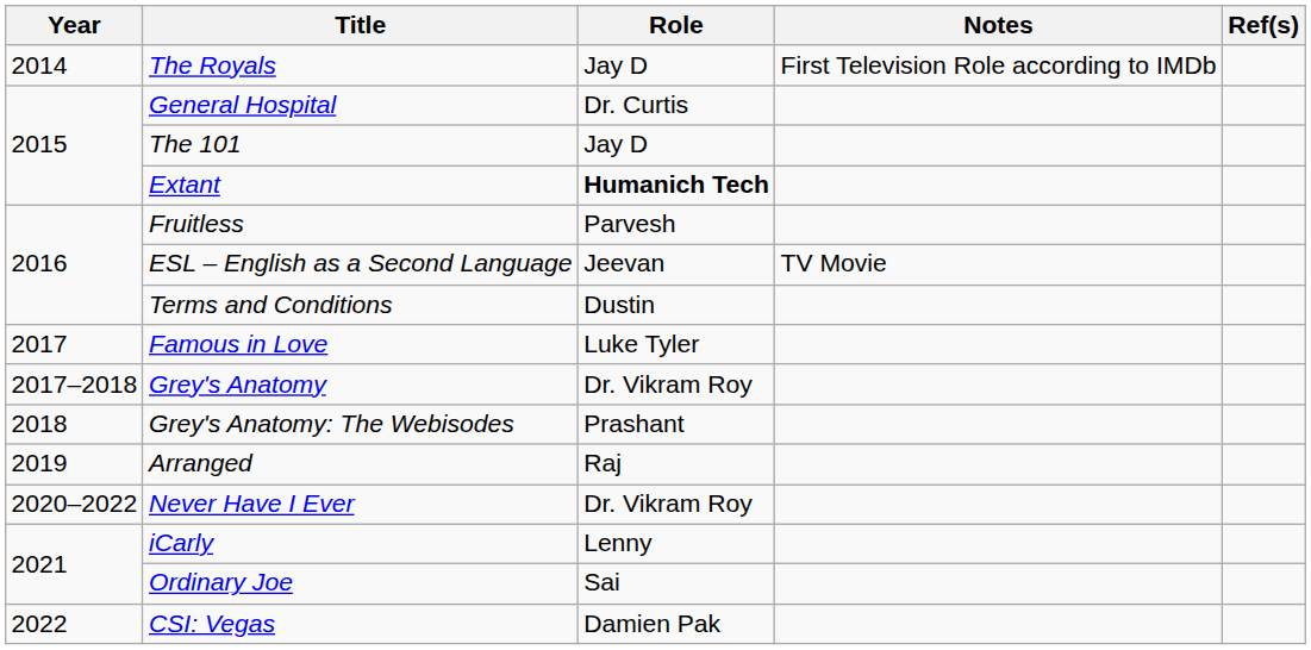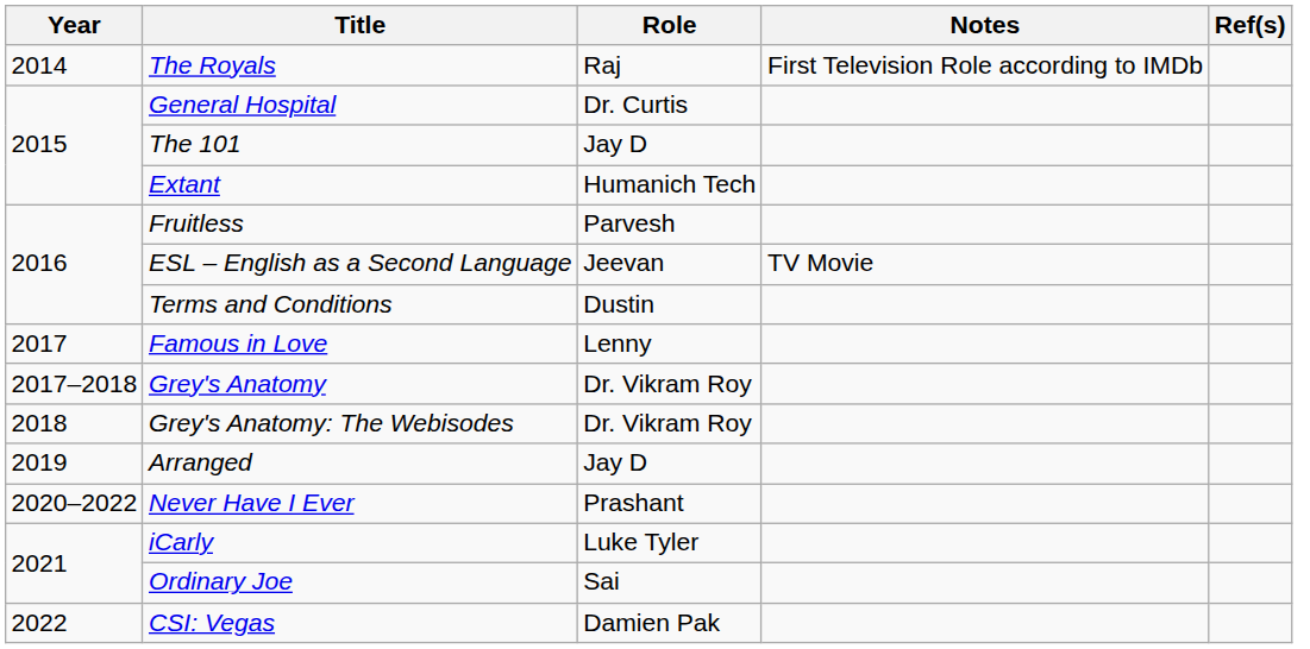 <table class="wikitable sortable">
 <tr>
 <th>Year</th>
 <th>Title</th>
 <th>Role</th>
 <th>Notes</th>
 <th>Ref(s)</th>
 </tr>
 <tr>
 <td>2014</td>
 <td><em><a href='#'>The Royals</a></em></td>
-<td>Jay D</td>
+<td>Raj</td>
 <td>First Television Role according to IMDb</td>
 <td></td>
 </tr>
 <tr>
 <td rowspan="3">2015</td>
 <td><em><a href='#'>General Hospital</a></em></td>
 <td>Dr. Curtis</td>
 <td></td>
 <td></td>
 </tr>
 <tr>
 <td><em>The 101</em></td>
 <td>Jay D</td>
 <td></td>
 <td></td>
 </tr>
 <tr>
 <td><em><a href='#'>Extant</a></em></td>
-<td><strong>Humanich Tech</strong></td>
+<td>Humanich Tech</td>
 <td></td>
 <td></td>
 </tr>
 <tr>
 <td rowspan="3">2016</td>
 <td><em>Fruitless</em></td>
 <td>Parvesh</td>
 <td></td>
 <td></td>
 </tr>
 <tr>
 <td><em>ESL – English as a Second Language</em></td>
 <td>Jeevan</td>
 <td>TV Movie</td>
 <td></td>
 </tr>
 <tr>
 <td><em>Terms and Conditions</em></td>
 <td>Dustin</td>
 <td></td>
 <td></td>
 </tr>
 <tr>
 <td>2017</td>
 <td><em><a href='#'>Famous in Love</a></em></td>
-<td>Luke Tyler</td>
+<td>Lenny</td>
 <td></td>
 <td></td>
 </tr>
 <tr>
 <td>2017–2018</td>
 <td><em><a href='#'>Grey's Anatomy</a></em></td>
 <td>Dr. Vikram Roy</td>
 <td></td>
 <td></td>
 </tr>
 <tr>
 <td>2018</td>
 <td><em>Grey's Anatomy: The Webisodes</em></td>
-<td>Prashant</td>
+<td>Dr. Vikram Roy</td>
 <td></td>
 <td></td>
 </tr>
 <tr>
 <td>2019</td>
 <td><em>Arranged</em></td>
-<td>Raj</td>
+<td>Jay D</td>
 <td></td>
 <td></td>
 </tr>
 <tr>
 <td>2020–2022</td>
 <td><em><a href='#'>Never Have I Ever</a></em></td>
-<td>Dr. Vikram Roy</td>
+<td>Prashant</td>
 <td></td>
 <td></td>
 </tr>
 <tr>
 <td rowspan="2">2021</td>
 <td><em><a href='#'>iCarly</a></em></td>
-<td>Lenny</td>
+<td>Luke Tyler</td>
 <td></td>
 <td></td>
 </tr>
 <tr>
 <td><em><a href='#'>Ordinary Joe</a></em></td>
 <td>Sai</td>
 <td></td>
 <td></td>
 </tr>
 <tr>
 <td>2022</td>
 <td><em><a href='#'>CSI: Vegas</a></em></td>
 <td>Damien Pak</td>
 <td></td>
 <td></td>
 </tr>
 </table>
